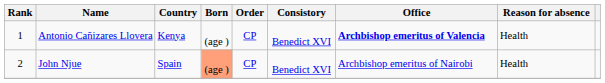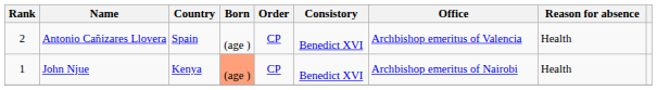 <table class="wikitable sortable" style="text-align:center">
 <tr>
 <th scope="col">Rank</th>
 <th scope="col" width="20%">Name</th>
 <th scope="col">Country</th>
 <th scope="col">Born</th>
 <th scope="col">Order</th>
 <th scope="col">Consistory</th>
 <th scope="col">Office</th>
 <th scope="col" class="unsortable">Reason for absence</th>
 <th scope="col" class="unsortable"></th>
 </tr>
 <tr>
-<td>1 </td>
+<td>2 </td>
 <td scope="row" style="text-align:left" data-sort-value="Canizares Llovera, Antonio"><a href='#'>Antonio Cañizares Llovera</a></td>
-<td style="text-align:left"><a href='#'>Kenya</a></td>
+<td style="text-align:left"><a href='#'>Spain</a></td>
 <td><br>(age )</td>
 <td data-sort-value="2"><a href='#'>CP</a></td>
 <td><br><a href='#'>Benedict XVI</a></td>
-<td style="text-align:left"><strong><a href='#'>Archbishop emeritus of Valencia</a></strong></td>
+<td style="text-align:left"><a href='#'>Archbishop emeritus of Valencia</a></td>
 <td style="text-align:left">Health</td>
 <td></td>
 </tr>
 <tr>
-<td>2 </td>
+<td>1 </td>
 <td scope="row" style="text-align:left" data-sort-value="Njue, John"><a href='#'>John Njue</a></td>
-<td style="text-align:left"><a href='#'>Spain</a></td>
+<td style="text-align:left"><a href='#'>Kenya</a></td>
 <td style="background: lightsalmon;"><br>(age )</td>
 <td data-sort-value="2"><a href='#'>CP</a></td>
 <td><br><a href='#'>Benedict XVI</a></td>
 <td style="text-align:left"><a href='#'>Archbishop emeritus of Nairobi</a></td>
 <td style="text-align:left">Health</td>
 <td></td>
 </tr>
 <tr>
 </tr>
 </table>
